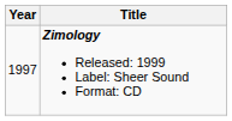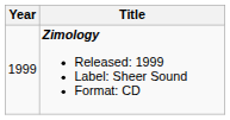 <table class="wikitable">
 <tr>
 <th>Year</th>
 <th style="width:225px;">Title</th>
 </tr>
 <tr>
-<td>1997</td>
+<td>1999</td>
 <td><strong><em>Zimology</em></strong><br><ul><li>Released: 1999</li><li>Label: Sheer Sound </li><li>Format: CD</li></ul></td>
 </tr>
 </table>
